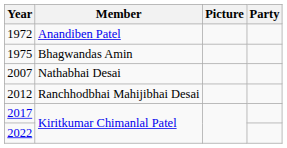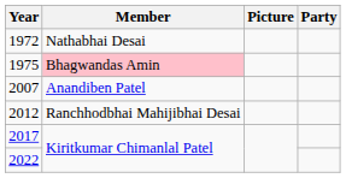 <table class="wikitable sortable">
 <tr>
 <th>Year</th>
 <th>Member</th>
 <th>Picture</th>
 <th colspan="2">Party</th>
 </tr>
 <tr>
 <td>1972</td>
-<td><a href='#'>Anandiben Patel</a></td>
+<td>Nathabhai Desai</td>
 <td></td>
 <td></td>
 </tr>
 <tr>
 <td>1975</td>
-<td>Bhagwandas Amin</td>
+<td style="background: pink;">Bhagwandas Amin</td>
 <td></td>
 <td></td>
 </tr>
 <tr>
 <td>2007</td>
-<td>Nathabhai Desai</td>
+<td><a href='#'>Anandiben Patel</a></td>
 <td></td>
 <td></td>
 </tr>
 <tr>
 <td>2012</td>
 <td>Ranchhodbhai Mahijibhai Desai</td>
 <td></td>
 </tr>
 <tr>
 <td><a href='#'>2017</a></td>
 <td rowspan="2"><a href='#'>Kiritkumar Chimanlal Patel</a></td>
 <td rowspan="2"></td>
 <td></td>
 </tr>
 <tr>
 <td><a href='#'>2022</a></td>
 </tr>
 </table>
